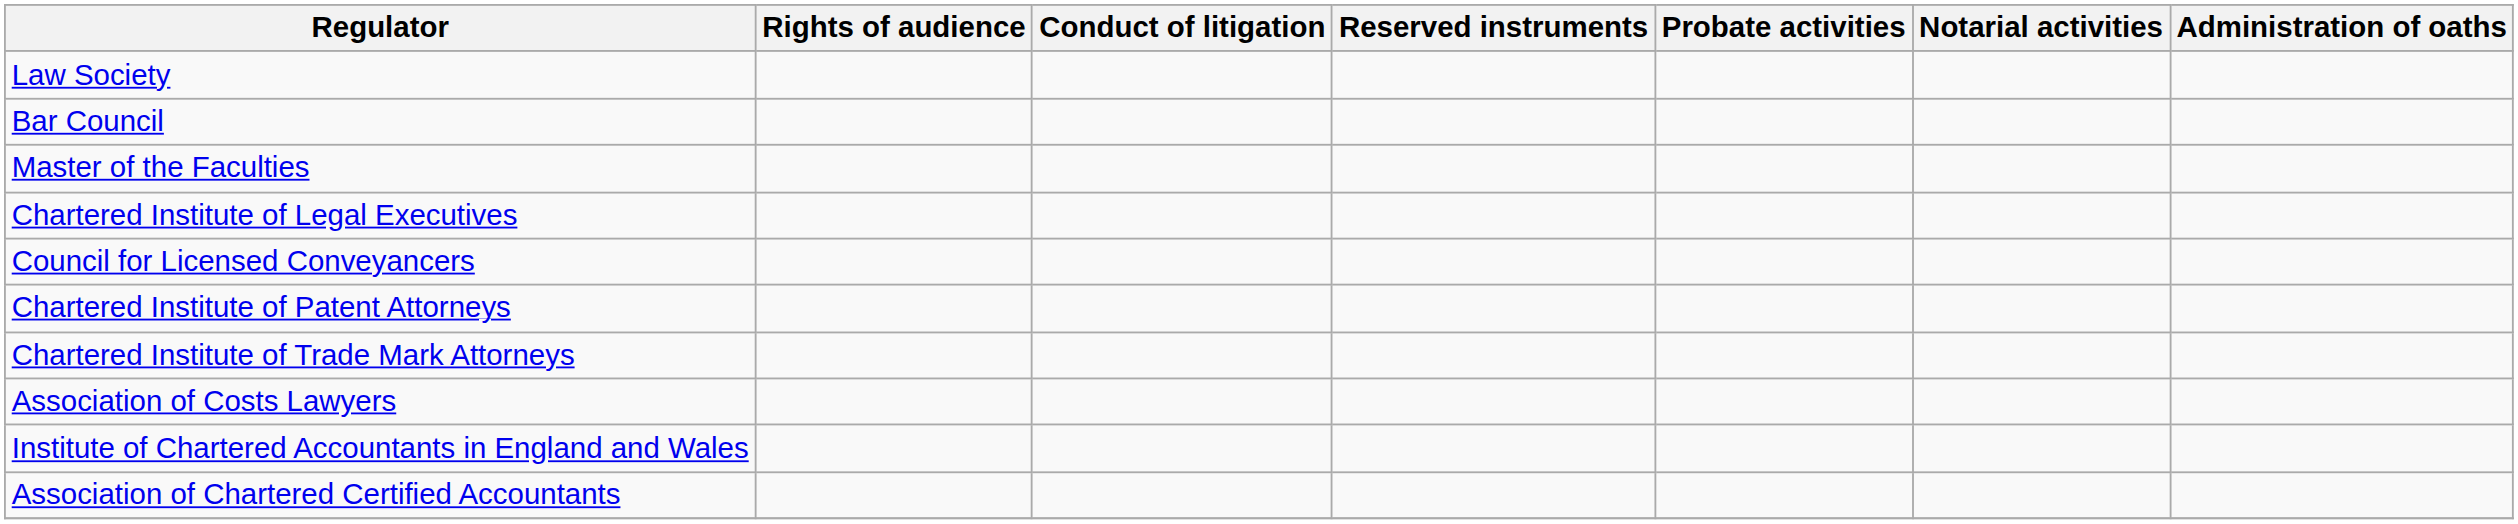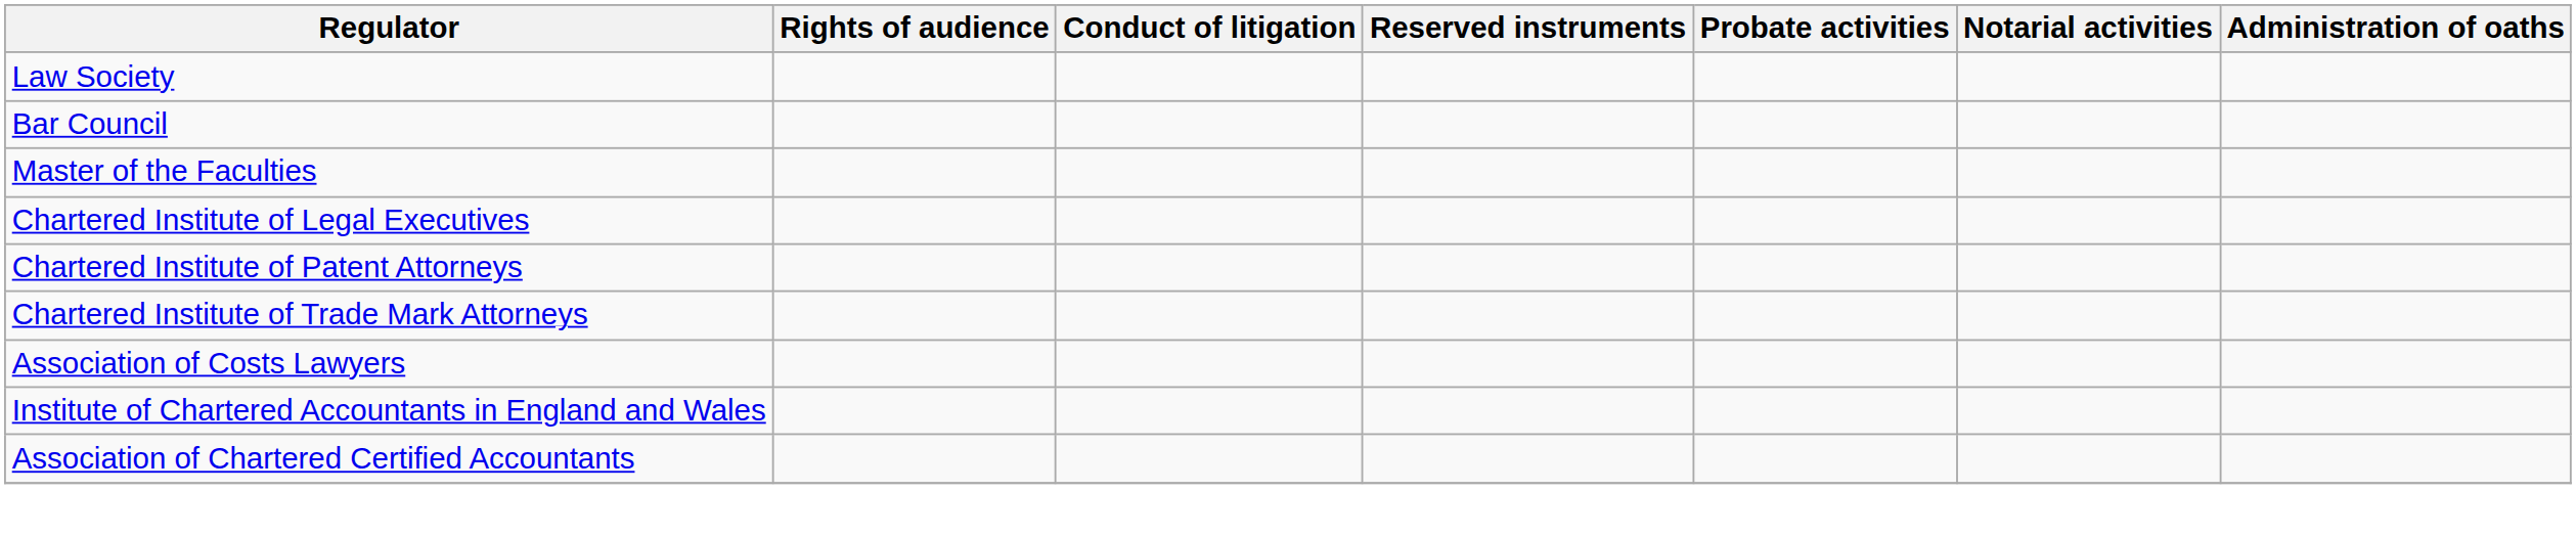 <table class="wikitable">
 <tr>
 <th>Regulator</th>
 <th>Rights of audience</th>
 <th>Conduct of litigation</th>
 <th>Reserved instruments</th>
 <th>Probate activities</th>
 <th>Notarial activities</th>
 <th>Administration of oaths</th>
 </tr>
 <tr>
 <td><a href='#'>Law Society</a></td>
 <td></td>
 <td></td>
 <td></td>
 <td></td>
 <td></td>
 <td></td>
 </tr>
 <tr>
 <td><a href='#'>Bar Council</a></td>
 <td></td>
 <td></td>
 <td></td>
 <td></td>
 <td></td>
 <td></td>
 </tr>
 <tr>
 <td><a href='#'>Master of the Faculties</a></td>
 <td></td>
 <td></td>
 <td></td>
 <td></td>
 <td></td>
 <td></td>
 </tr>
 <tr>
 <td><a href='#'>Chartered Institute of Legal Executives</a></td>
-<td></td>
-<td></td>
-<td></td>
-<td></td>
-<td></td>
-<td></td>
-</tr>
-<tr>
-<td><a href='#'>Council for Licensed Conveyancers</a></td>
 <td></td>
 <td></td>
 <td></td>
 <td></td>
 <td></td>
 <td></td>
 </tr>
 <tr>
 <td><a href='#'>Chartered Institute of Patent Attorneys</a></td>
 <td></td>
 <td></td>
 <td></td>
 <td></td>
 <td></td>
 <td></td>
 </tr>
 <tr>
 <td><a href='#'>Chartered Institute of Trade Mark Attorneys</a></td>
 <td></td>
 <td></td>
 <td></td>
 <td></td>
 <td></td>
 <td></td>
 </tr>
 <tr>
 <td><a href='#'>Association of Costs Lawyers</a></td>
 <td></td>
 <td></td>
 <td></td>
 <td></td>
 <td></td>
 <td></td>
 </tr>
 <tr>
 <td><a href='#'>Institute of Chartered Accountants in England and Wales</a></td>
 <td></td>
 <td></td>
 <td></td>
 <td></td>
 <td></td>
 <td></td>
 </tr>
 <tr>
 <td><a href='#'>Association of Chartered Certified Accountants</a></td>
 <td></td>
 <td></td>
 <td></td>
 <td></td>
 <td></td>
 <td></td>
 </tr>
 <tr>
 </tr>
 </table>
